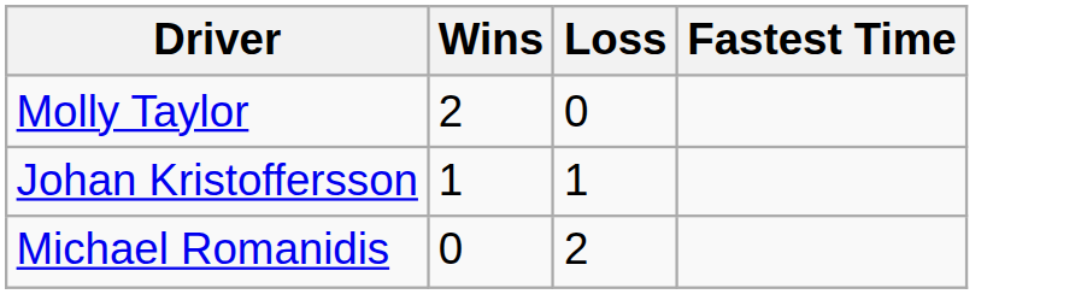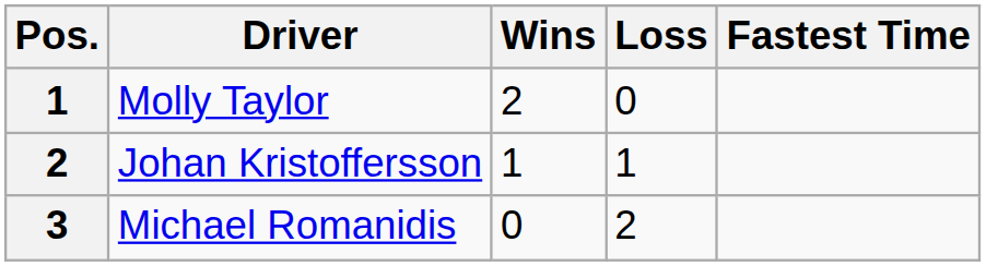 <table class="wikitable">
 <tr>
+<th>Pos.</th>
 <th>Driver</th>
 <th>Wins</th>
 <th>Loss</th>
 <th>Fastest Time</th>
 </tr>
 <tr>
+<th>1</th>
 <td> <a href='#'>Molly Taylor</a></td>
 <td>2</td>
 <td>0</td>
 <td></td>
 </tr>
 <tr>
+<th>2</th>
 <td> <a href='#'>Johan Kristoffersson</a></td>
 <td>1</td>
 <td>1</td>
 <td></td>
 </tr>
 <tr>
+<th>3</th>
 <td> <a href='#'>Michael Romanidis</a></td>
 <td>0</td>
 <td>2</td>
 <td></td>
 </tr>
 </table>
